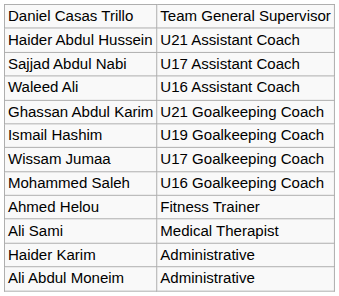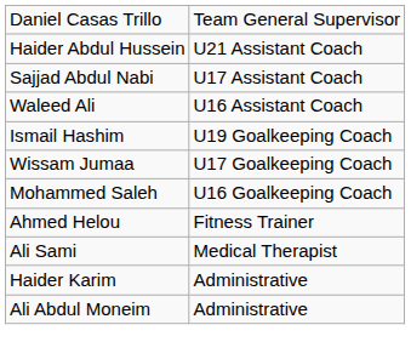 <table class="wikitable sortable">
 <tr>
 <td> Daniel Casas Trillo</td>
 <td>Team General Supervisor</td>
 </tr>
 <tr>
 <td> Haider Abdul Hussein</td>
 <td>U21 Assistant Coach</td>
 </tr>
 <tr>
 <td> Sajjad Abdul Nabi</td>
 <td>U17 Assistant Coach</td>
 </tr>
 <tr>
 <td> Waleed Ali</td>
 <td>U16 Assistant Coach</td>
-</tr>
-<tr>
-<td> Ghassan Abdul Karim</td>
-<td>U21 Goalkeeping Coach</td>
 </tr>
 <tr>
 <td> Ismail Hashim</td>
 <td>U19 Goalkeeping Coach</td>
 </tr>
 <tr>
 <td> Wissam Jumaa</td>
 <td>U17 Goalkeeping Coach</td>
 </tr>
 <tr>
 <td> Mohammed Saleh</td>
 <td>U16 Goalkeeping Coach</td>
 </tr>
 <tr>
 <td> Ahmed Helou</td>
 <td>Fitness Trainer</td>
 </tr>
 <tr>
 <td> Ali Sami</td>
 <td>Medical Therapist</td>
 </tr>
 <tr>
 <td> Haider Karim</td>
 <td>Administrative</td>
 </tr>
 <tr>
 <td> Ali Abdul Moneim</td>
 <td>Administrative</td>
 </tr>
 </table>
